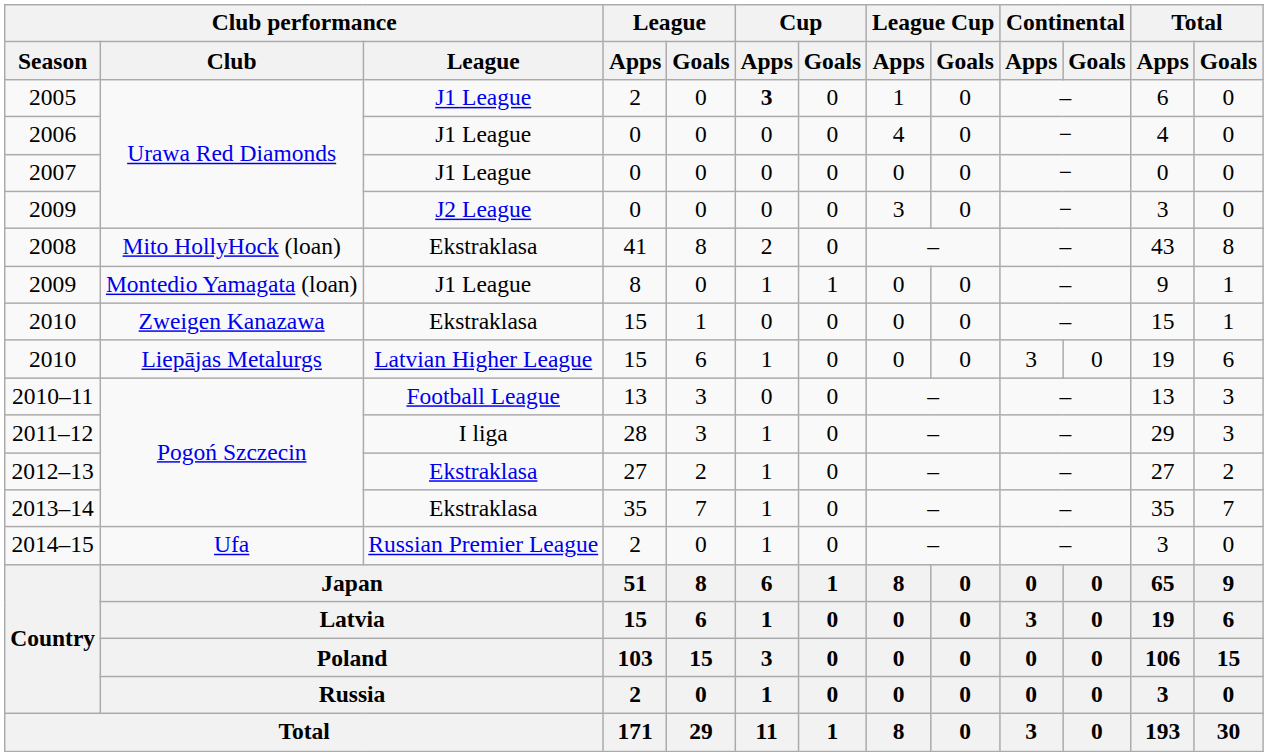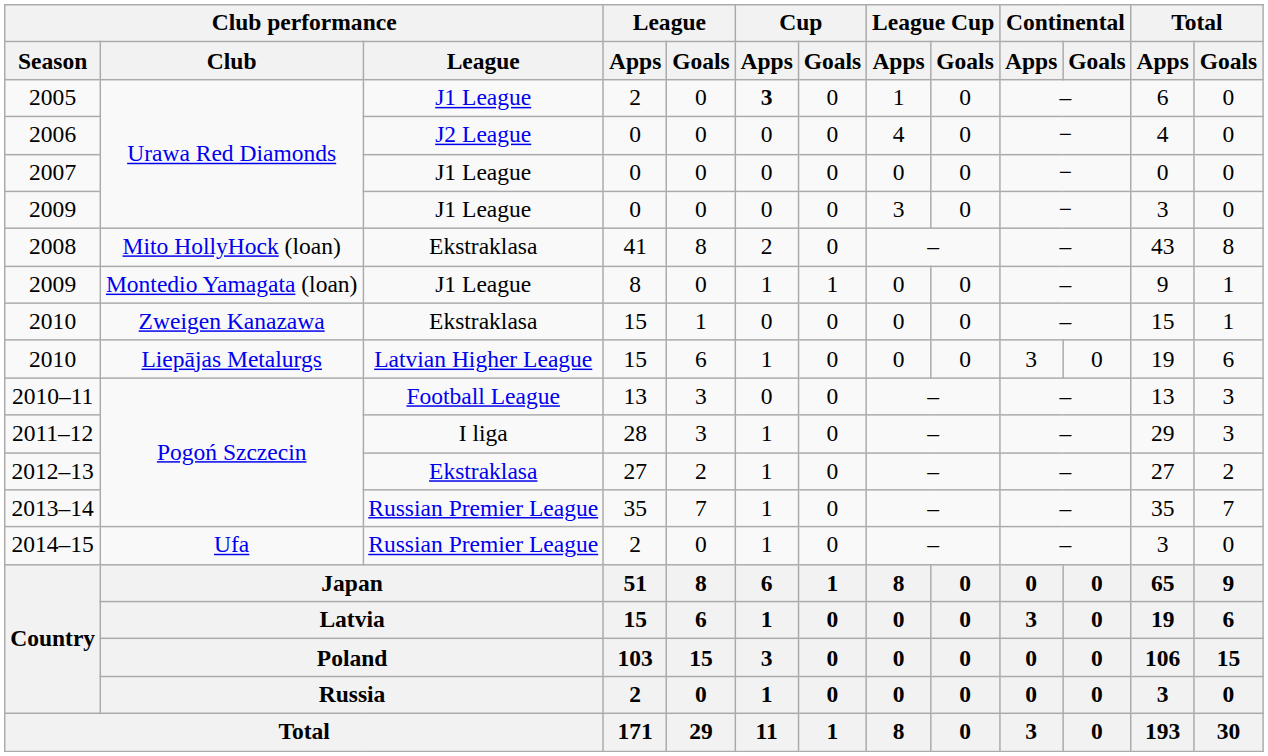 <table class="wikitable" style="text-align:center;">
 <tr>
 <th colspan=3>Club performance</th>
 <th colspan=2>League</th>
 <th colspan=2>Cup</th>
 <th colspan=2>League Cup</th>
 <th colspan=2>Continental</th>
 <th colspan=2>Total</th>
 </tr>
 <tr>
 <th>Season</th>
 <th>Club</th>
 <th>League</th>
 <th>Apps</th>
 <th>Goals</th>
 <th>Apps</th>
 <th>Goals</th>
 <th>Apps</th>
 <th>Goals</th>
 <th>Apps</th>
 <th>Goals</th>
 <th>Apps</th>
 <th>Goals</th>
 </tr>
 <tr>
 <td>2005</td>
 <td rowspan="4"><a href='#'>Urawa Red Diamonds</a></td>
 <td><a href='#'>J1 League</a></td>
 <td>2</td>
 <td>0</td>
 <td><strong>3</strong></td>
 <td>0</td>
 <td>1</td>
 <td>0</td>
 <td colspan="2">–</td>
 <td>6</td>
 <td>0</td>
 </tr>
 <tr>
 <td>2006</td>
-<td>J1 League</td>
+<td><a href='#'>J2 League</a></td>
 <td>0</td>
 <td>0</td>
 <td>0</td>
 <td>0</td>
 <td>4</td>
 <td>0</td>
 <td colspan="2">−</td>
 <td>4</td>
 <td>0</td>
 </tr>
 <tr>
 <td>2007</td>
 <td>J1 League</td>
 <td>0</td>
 <td>0</td>
 <td>0</td>
 <td>0</td>
 <td>0</td>
 <td>0</td>
 <td colspan="2">−</td>
 <td>0</td>
 <td>0</td>
 </tr>
 <tr>
 <td>2009</td>
-<td><a href='#'>J2 League</a></td>
+<td>J1 League</td>
 <td>0</td>
 <td>0</td>
 <td>0</td>
 <td>0</td>
 <td>3</td>
 <td>0</td>
 <td colspan="2">−</td>
 <td>3</td>
 <td>0</td>
 </tr>
 <tr>
 <td>2008</td>
 <td><a href='#'>Mito HollyHock</a> (loan)</td>
 <td>Ekstraklasa</td>
 <td>41</td>
 <td>8</td>
 <td>2</td>
 <td>0</td>
 <td colspan="2">–</td>
 <td colspan="2">–</td>
 <td>43</td>
 <td>8</td>
 </tr>
 <tr>
 <td>2009</td>
 <td><a href='#'>Montedio Yamagata</a> (loan)</td>
 <td>J1 League</td>
 <td>8</td>
 <td>0</td>
 <td>1</td>
 <td>1</td>
 <td>0</td>
 <td>0</td>
 <td colspan="2">–</td>
 <td>9</td>
 <td>1</td>
 </tr>
 <tr>
 <td>2010</td>
 <td><a href='#'>Zweigen Kanazawa</a></td>
 <td>Ekstraklasa</td>
 <td>15</td>
 <td>1</td>
 <td>0</td>
 <td>0</td>
 <td>0</td>
 <td>0</td>
 <td colspan="2">–</td>
 <td>15</td>
 <td>1</td>
 </tr>
 <tr>
 <td>2010</td>
 <td><a href='#'>Liepājas Metalurgs</a></td>
 <td><a href='#'>Latvian Higher League</a></td>
 <td>15</td>
 <td>6</td>
 <td>1</td>
 <td>0</td>
 <td>0</td>
 <td>0</td>
 <td>3</td>
 <td>0</td>
 <td>19</td>
 <td>6</td>
 </tr>
 <tr>
 <td>2010–11</td>
 <td rowspan="4"><a href='#'>Pogoń Szczecin</a></td>
 <td><a href='#'>Football League</a></td>
 <td>13</td>
 <td>3</td>
 <td>0</td>
 <td>0</td>
 <td colspan="2">–</td>
 <td colspan="2">–</td>
 <td>13</td>
 <td>3</td>
 </tr>
 <tr>
 <td>2011–12</td>
 <td>I liga</td>
 <td>28</td>
 <td>3</td>
 <td>1</td>
 <td>0</td>
 <td colspan="2">–</td>
 <td colspan="2">–</td>
 <td>29</td>
 <td>3</td>
 </tr>
 <tr>
 <td>2012–13</td>
 <td><a href='#'>Ekstraklasa</a></td>
 <td>27</td>
 <td>2</td>
 <td>1</td>
 <td>0</td>
 <td colspan="2">–</td>
 <td colspan="2">–</td>
 <td>27</td>
 <td>2</td>
 </tr>
 <tr>
 <td>2013–14</td>
-<td>Ekstraklasa</td>
+<td><a href='#'>Russian Premier League</a></td>
 <td>35</td>
 <td>7</td>
 <td>1</td>
 <td>0</td>
 <td colspan="2">–</td>
 <td colspan="2">–</td>
 <td>35</td>
 <td>7</td>
 </tr>
 <tr>
 <td>2014–15</td>
 <td><a href='#'>Ufa</a></td>
 <td><a href='#'>Russian Premier League</a></td>
 <td>2</td>
 <td>0</td>
 <td>1</td>
 <td>0</td>
 <td colspan="2">–</td>
 <td colspan="2">–</td>
 <td>3</td>
 <td>0</td>
 </tr>
 <tr>
 <th rowspan=4>Country</th>
 <th colspan=2>Japan</th>
 <th>51</th>
 <th>8</th>
 <th>6</th>
 <th>1</th>
 <th>8</th>
 <th>0</th>
 <th>0</th>
 <th>0</th>
 <th>65</th>
 <th>9</th>
 </tr>
 <tr>
 <th colspan=2>Latvia</th>
 <th>15</th>
 <th>6</th>
 <th>1</th>
 <th>0</th>
 <th>0</th>
 <th>0</th>
 <th>3</th>
 <th>0</th>
 <th>19</th>
 <th>6</th>
 </tr>
 <tr>
 <th colspan=2>Poland</th>
 <th>103</th>
 <th>15</th>
 <th>3</th>
 <th>0</th>
 <th>0</th>
 <th>0</th>
 <th>0</th>
 <th>0</th>
 <th>106</th>
 <th>15</th>
 </tr>
 <tr>
 <th colspan=2>Russia</th>
 <th>2</th>
 <th>0</th>
 <th>1</th>
 <th>0</th>
 <th>0</th>
 <th>0</th>
 <th>0</th>
 <th>0</th>
 <th>3</th>
 <th>0</th>
 </tr>
 <tr>
 <th colspan=3>Total</th>
 <th>171</th>
 <th>29</th>
 <th>11</th>
 <th>1</th>
 <th>8</th>
 <th>0</th>
 <th>3</th>
 <th>0</th>
 <th>193</th>
 <th>30</th>
 </tr>
 </table>
